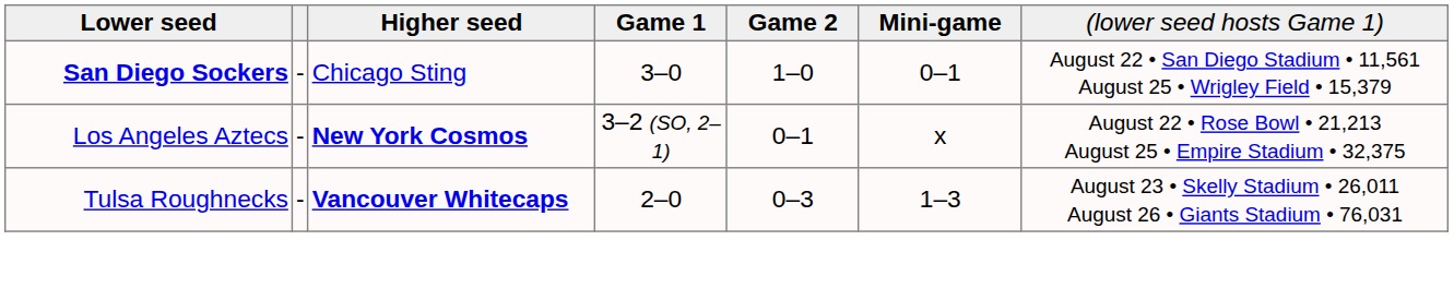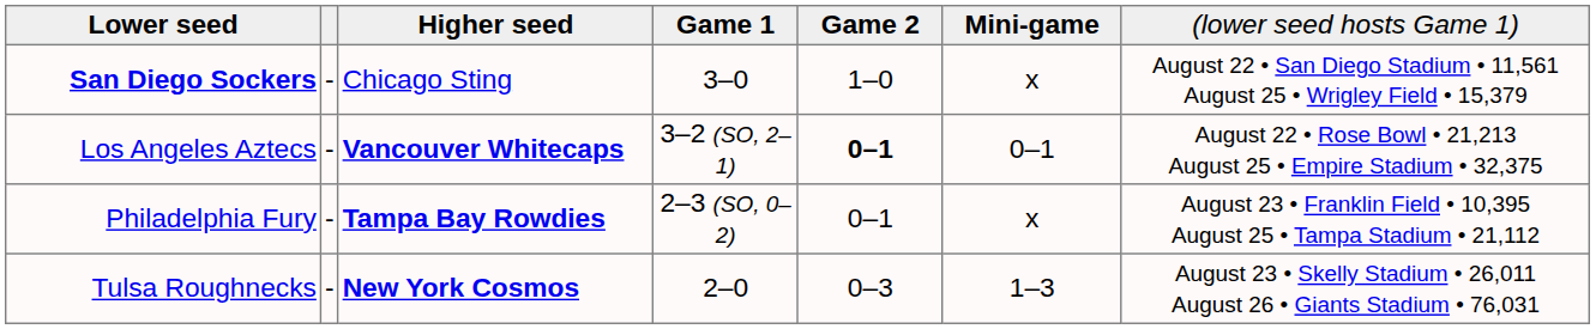 <table style=border-collapse:collapse border=1 cellspacing=0 cellpadding=2>
 <tr style="text-align:center; background:#efefef;">
 <th width=180>Lower seed</th>
 <th width=5></th>
 <th width=180>Higher seed</th>
 <th width=80>Game 1</th>
 <th width=80>Game 2</th>
 <th width=100>Mini-game</th>
 <td width=270><em>(lower seed hosts Game 1)</em></td>
 </tr>
 <tr style="text-align:center; background:snow;">
 <td align=right><strong><a href='#'>San Diego Sockers</a></strong></td>
 <td>-</td>
 <td align=left><a href='#'>Chicago Sting</a></td>
 <td>3–0</td>
 <td>1–0</td>
-<td>0–1</td>
+<td>x</td>
 <td><small>August 22 • <a href='#'>San Diego Stadium</a> • 11,561<br>August 25 • <a href='#'>Wrigley Field</a> • 15,379</small></td>
 </tr>
 <tr style="text-align:center; background:snow;">
 <td align=right><a href='#'>Los Angeles Aztecs</a></td>
 <td>-</td>
-<td align=left><strong><a href='#'>New York Cosmos</a></strong></td>
+<td align=left><strong><a href='#'>Vancouver Whitecaps</a></strong></td>
 <td>3–2 <small><em>(SO, 2–1)</em></small></td>
+<td><strong>0–1</strong></td>
+<td>0–1</td>
+<td><small>August 22 • <a href='#'>Rose Bowl</a> • 21,213<br>August 25 • <a href='#'>Empire Stadium</a> • 32,375</small></td>
+</tr>
+<tr style="text-align:center; background:snow;">
+<td align=right><a href='#'>Philadelphia Fury</a></td>
+<td>-</td>
+<td align=left><strong><a href='#'>Tampa Bay Rowdies</a></strong></td>
+<td>2–3 <small><em>(SO, 0–2)</em></small></td>
 <td>0–1</td>
 <td>x</td>
-<td><small>August 22 • <a href='#'>Rose Bowl</a> • 21,213<br>August 25 • <a href='#'>Empire Stadium</a> • 32,375</small></td>
+<td><small>August 23 • <a href='#'>Franklin Field</a> • 10,395<br>August 25 • <a href='#'>Tampa Stadium</a> • 21,112</small></td>
 </tr>
 <tr style="text-align:center; background:snow;">
 <td align=right><a href='#'>Tulsa Roughnecks</a></td>
 <td>-</td>
-<td align=left><strong><a href='#'>Vancouver Whitecaps</a></strong></td>
+<td align=left><strong><a href='#'>New York Cosmos</a></strong></td>
 <td>2–0</td>
 <td>0–3</td>
 <td>1–3</td>
 <td><small>August 23 • <a href='#'>Skelly Stadium</a> • 26,011<br>August 26 • <a href='#'>Giants Stadium</a> • 76,031</small></td>
 </tr>
 </table>
